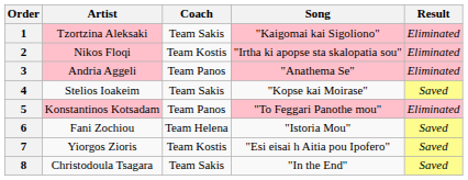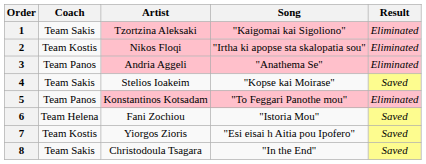 <table class="wikitable" style="text-align: center; width: auto;">
 <tr>
 <th>Order</th>
+<th>Coach</th>
 <th>Artist</th>
-<th>Coach</th>
 <th>Song</th>
 <th>Result</th>
 </tr>
 <tr>
 <th>1</th>
+<td>Team Sakis</td>
 <td style="background:pink;">Tzortzina Aleksaki</td>
-<td>Team Sakis</td>
 <td style="background:pink;">"Kaigomai kai Sigoliono"</td>
 <td style="background:pink;"><em>Eliminated</em></td>
 </tr>
 <tr>
 <th>2</th>
+<td>Team Kostis</td>
 <td style="background:pink;">Nikos Floqi</td>
-<td>Team Kostis</td>
 <td style="background:pink;">"Irtha ki apopse sta skalopatia sou"</td>
 <td style="background:pink;"><em>Eliminated</em></td>
 </tr>
 <tr>
 <th>3</th>
+<td>Team Panos</td>
 <td style="background:pink;">Andria Aggeli</td>
-<td>Team Panos</td>
 <td style="background:pink;">"Anathema Se"</td>
 <td style="background:pink;"><em>Eliminated</em></td>
 </tr>
 <tr>
 <th>4</th>
+<td>Team Sakis</td>
 <td>Stelios Ioakeim</td>
-<td>Team Sakis</td>
 <td>"Kopse kai Moirase"</td>
 <td style="background:#fdfc8f;"><em>Saved</em></td>
 </tr>
 <tr>
 <th>5</th>
+<td>Team Panos</td>
 <td style="background:pink;">Konstantinos Kotsadam</td>
-<td>Team Panos</td>
 <td style="background:pink;">"To Feggari Panothe mou"</td>
 <td style="background:pink;"><em>Eliminated</em></td>
 </tr>
 <tr>
 <th>6</th>
+<td>Team Helena</td>
 <td>Fani Zochiou</td>
-<td>Team Helena</td>
 <td>"Istoria Mou"</td>
 <td style="background:#fdfc8f;"><em>Saved</em></td>
 </tr>
 <tr>
 <th>7</th>
+<td>Team Kostis</td>
 <td>Yiorgos Zioris</td>
-<td>Team Kostis</td>
 <td>"Esi eisai h Aitia pou Ipofero"</td>
 <td style="background:#fdfc8f;"><em>Saved</em></td>
 </tr>
 <tr>
 <th>8</th>
+<td>Team Sakis</td>
 <td>Christodoula Tsagara</td>
-<td>Team Sakis</td>
 <td>"In the End"</td>
 <td style="background:#fdfc8f;"><em>Saved</em></td>
 </tr>
 </table>
